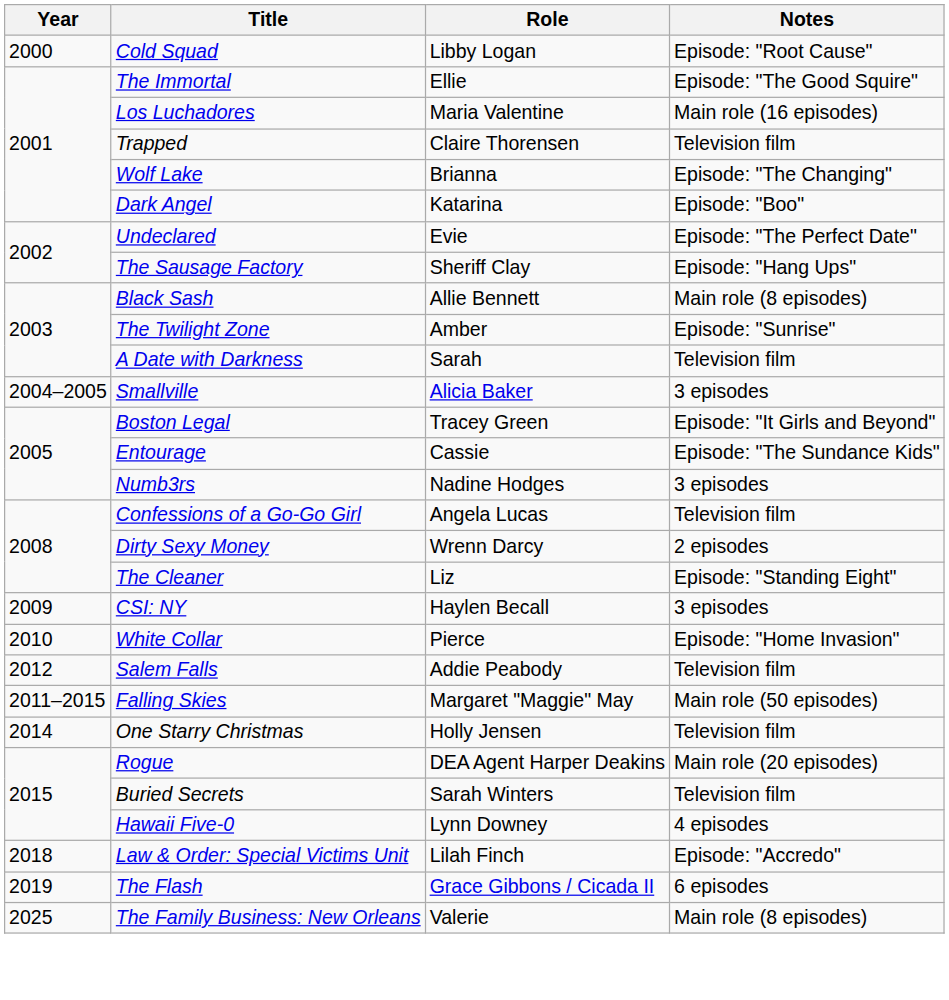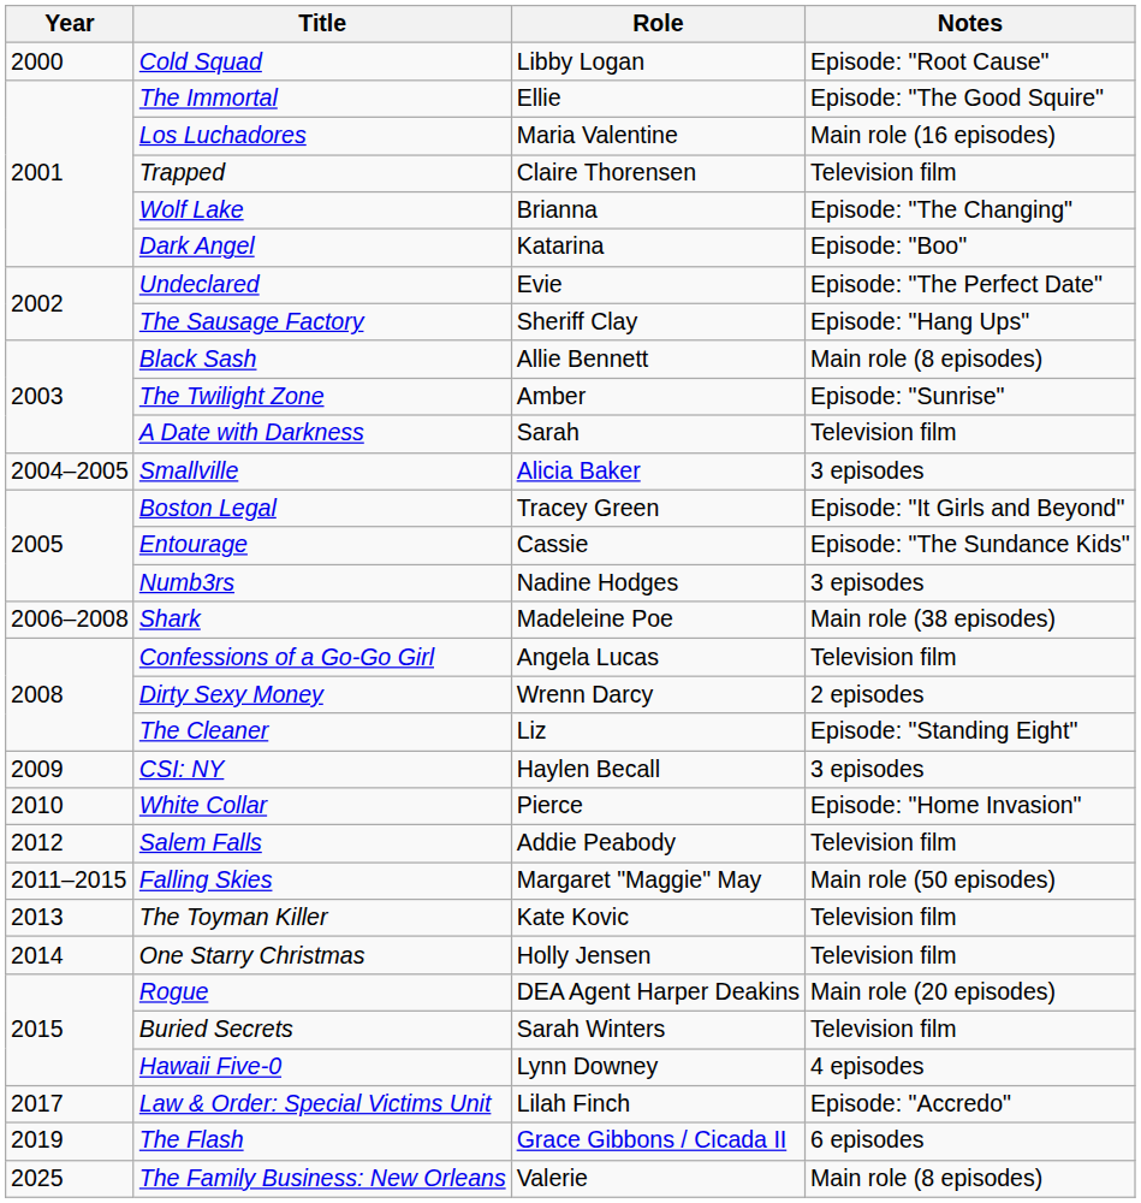 <table class="wikitable sortable">
 <tr>
 <th>Year</th>
 <th>Title</th>
 <th>Role</th>
 <th class="unsortable">Notes</th>
 </tr>
 <tr>
 <td>2000</td>
 <td><em><a href='#'>Cold Squad</a></em></td>
 <td>Libby Logan</td>
 <td>Episode: "Root Cause"</td>
 </tr>
 <tr>
 <td rowspan="5">2001</td>
 <td data-sort-value="Immortal, The"><em><a href='#'>The Immortal</a></em></td>
 <td>Ellie</td>
 <td>Episode: "The Good Squire"</td>
 </tr>
 <tr>
 <td><em><a href='#'>Los Luchadores</a></em></td>
 <td>Maria Valentine</td>
 <td>Main role (16 episodes)</td>
 </tr>
 <tr>
 <td><em>Trapped</em></td>
 <td>Claire Thorensen</td>
 <td>Television film</td>
 </tr>
 <tr>
 <td><em><a href='#'>Wolf Lake</a></em></td>
 <td>Brianna</td>
 <td>Episode: "The Changing"</td>
 </tr>
 <tr>
 <td><em><a href='#'>Dark Angel</a></em></td>
 <td>Katarina</td>
 <td>Episode: "Boo"</td>
 </tr>
 <tr>
 <td rowspan="2">2002</td>
 <td><em><a href='#'>Undeclared</a></em></td>
 <td>Evie</td>
 <td>Episode: "The Perfect Date"</td>
 </tr>
 <tr>
 <td data-sort-value="Sausage Factory, The"><em><a href='#'>The Sausage Factory</a></em></td>
 <td>Sheriff Clay</td>
 <td>Episode: "Hang Ups"</td>
 </tr>
 <tr>
 <td rowspan="3">2003</td>
 <td><em><a href='#'>Black Sash</a></em></td>
 <td>Allie Bennett</td>
 <td>Main role (8 episodes)</td>
 </tr>
 <tr>
 <td data-sort-value="Twilight Zone, The"><em><a href='#'>The Twilight Zone</a></em></td>
 <td>Amber</td>
 <td>Episode: "Sunrise"</td>
 </tr>
 <tr>
 <td data-sort-value="Date with Darkness, A"><em><a href='#'>A Date with Darkness</a></em></td>
 <td>Sarah</td>
 <td>Television film</td>
 </tr>
 <tr>
 <td>2004–2005</td>
 <td><em><a href='#'>Smallville</a></em></td>
 <td><a href='#'>Alicia Baker</a></td>
 <td>3 episodes</td>
 </tr>
 <tr>
 <td rowspan="3">2005</td>
 <td><em><a href='#'>Boston Legal</a></em></td>
 <td>Tracey Green</td>
 <td>Episode: "It Girls and Beyond"</td>
 </tr>
 <tr>
 <td><em><a href='#'>Entourage</a></em></td>
 <td>Cassie</td>
 <td>Episode: "The Sundance Kids"</td>
 </tr>
 <tr>
 <td><em><a href='#'>Numb3rs</a></em></td>
 <td>Nadine Hodges</td>
 <td>3 episodes</td>
 </tr>
 <tr>
+<td>2006–2008</td>
+<td><em><a href='#'>Shark</a></em></td>
+<td>Madeleine Poe</td>
+<td>Main role (38 episodes)</td>
+</tr>
+<tr>
 <td rowspan="3">2008</td>
 <td><em><a href='#'>Confessions of a Go-Go Girl</a></em></td>
 <td>Angela Lucas</td>
 <td>Television film</td>
 </tr>
 <tr>
 <td><em><a href='#'>Dirty Sexy Money</a></em></td>
 <td>Wrenn Darcy</td>
 <td>2 episodes</td>
 </tr>
 <tr>
 <td data-sort-value="Cleaner, The"><em><a href='#'>The Cleaner</a></em></td>
 <td>Liz</td>
 <td>Episode: "Standing Eight"</td>
 </tr>
 <tr>
 <td>2009</td>
 <td><em><a href='#'>CSI: NY</a></em></td>
 <td>Haylen Becall</td>
 <td>3 episodes</td>
 </tr>
 <tr>
 <td>2010</td>
 <td><em><a href='#'>White Collar</a></em></td>
 <td>Pierce</td>
 <td>Episode: "Home Invasion"</td>
 </tr>
 <tr>
 <td>2012</td>
 <td><em><a href='#'>Salem Falls</a></em></td>
 <td>Addie Peabody</td>
 <td>Television film</td>
 </tr>
 <tr>
 <td>2011–2015</td>
 <td><em><a href='#'>Falling Skies</a></em></td>
 <td>Margaret "Maggie" May</td>
 <td>Main role (50 episodes)</td>
 </tr>
 <tr>
+<td>2013</td>
+<td data-sort-value="Toyman Killer, The"><em>The Toyman Killer</em></td>
+<td>Kate Kovic</td>
+<td>Television film</td>
+</tr>
+<tr>
 <td>2014</td>
 <td><em>One Starry Christmas</em></td>
 <td>Holly Jensen</td>
 <td>Television film</td>
 </tr>
 <tr>
 <td rowspan="3">2015</td>
 <td><em><a href='#'>Rogue</a></em></td>
 <td>DEA Agent Harper Deakins</td>
 <td>Main role (20 episodes)</td>
 </tr>
 <tr>
 <td><em>Buried Secrets</em></td>
 <td>Sarah Winters</td>
 <td>Television film</td>
 </tr>
 <tr>
 <td><em><a href='#'>Hawaii Five-0</a></em></td>
 <td>Lynn Downey</td>
 <td>4 episodes</td>
 </tr>
 <tr>
-<td>2018</td>
+<td>2017</td>
 <td><em><a href='#'>Law & Order: Special Victims Unit</a></em></td>
 <td>Lilah Finch</td>
 <td>Episode: "Accredo"</td>
 </tr>
 <tr>
 <td>2019</td>
 <td data-sort-value="Flash, The"><em><a href='#'>The Flash</a></em></td>
 <td><a href='#'>Grace Gibbons / Cicada II</a></td>
 <td>6 episodes</td>
 </tr>
 <tr>
 <td>2025</td>
 <td data-sort-value="Family Business: New Orleans, The"><em><a href='#'>The Family Business: New Orleans</a></em></td>
 <td>Valerie</td>
 <td>Main role (8 episodes)</td>
 </tr>
 </table>
